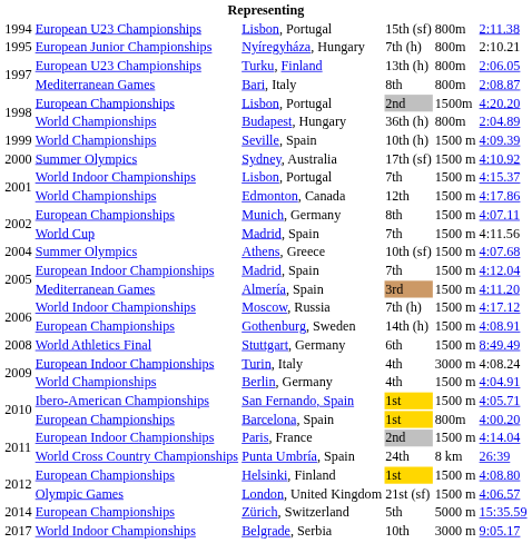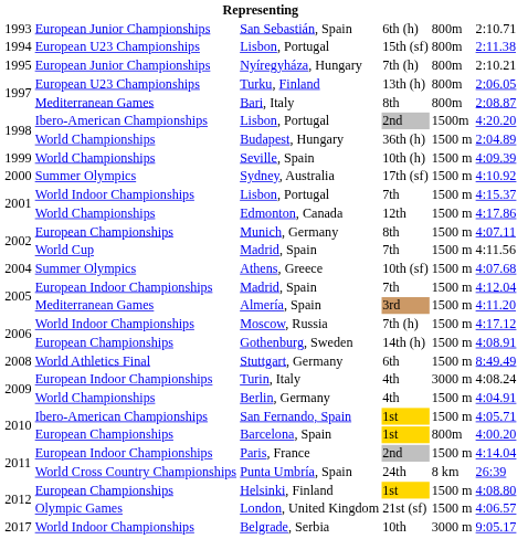 <table>
 <tr>
 <th colspan="6">Representing </th>
+</tr>
+<tr>
+<td>1993</td>
+<td><a href='#'>European Junior Championships</a></td>
+<td><a href='#'>San Sebastián</a>, Spain</td>
+<td>6th (h)</td>
+<td>800m</td>
+<td>2:10.71</td>
 </tr>
 <tr>
 <td>1994</td>
 <td><a href='#'>European U23 Championships</a></td>
 <td><a href='#'>Lisbon</a>, Portugal</td>
 <td>15th (sf)</td>
 <td>800m</td>
 <td><a href='#'>2:11.38</a></td>
 </tr>
 <tr>
 <td>1995</td>
 <td><a href='#'>European Junior Championships</a></td>
 <td><a href='#'>Nyíregyháza</a>, Hungary</td>
 <td>7th (h)</td>
 <td>800m</td>
 <td>2:10.21</td>
 </tr>
 <tr>
 <td rowspan=2>1997</td>
 <td><a href='#'>European U23 Championships</a></td>
 <td><a href='#'>Turku</a>, <a href='#'>Finland</a></td>
 <td>13th (h)</td>
 <td>800m</td>
 <td><a href='#'>2:06.05</a></td>
 </tr>
 <tr>
 <td><a href='#'>Mediterranean Games</a></td>
 <td><a href='#'>Bari</a>, Italy</td>
 <td>8th</td>
 <td>800m</td>
 <td><a href='#'>2:08.87</a></td>
 </tr>
 <tr>
 <td rowspan=2>1998</td>
-<td><a href='#'>European Championships</a></td>
+<td><a href='#'>Ibero-American Championships</a></td>
 <td><a href='#'>Lisbon</a>, Portugal</td>
 <td bgcolor="silver">2nd</td>
 <td>1500m</td>
 <td><a href='#'>4:20.20</a></td>
 </tr>
 <tr>
 <td><a href='#'>World Championships</a></td>
 <td><a href='#'>Budapest</a>, Hungary</td>
 <td>36th (h)</td>
-<td>800m</td>
+<td>1500 m</td>
 <td><a href='#'>2:04.89</a></td>
 </tr>
 <tr>
 <td>1999</td>
 <td><a href='#'>World Championships</a></td>
 <td><a href='#'>Seville</a>, Spain</td>
 <td>10th (h)</td>
 <td>1500 m</td>
 <td><a href='#'>4:09.39</a></td>
 </tr>
 <tr>
 <td>2000</td>
 <td><a href='#'>Summer Olympics</a></td>
 <td><a href='#'>Sydney</a>, Australia</td>
 <td>17th (sf)</td>
 <td>1500 m</td>
 <td><a href='#'>4:10.92</a></td>
 </tr>
 <tr>
 <td rowspan=2>2001</td>
 <td><a href='#'>World Indoor Championships</a></td>
 <td><a href='#'>Lisbon</a>, Portugal</td>
 <td>7th</td>
 <td>1500 m</td>
 <td><a href='#'>4:15.37</a></td>
 </tr>
 <tr>
 <td><a href='#'>World Championships</a></td>
 <td><a href='#'>Edmonton</a>, Canada</td>
 <td>12th</td>
 <td>1500 m</td>
 <td><a href='#'>4:17.86</a></td>
 </tr>
 <tr>
 <td rowspan=2>2002</td>
 <td><a href='#'>European Championships</a></td>
 <td><a href='#'>Munich</a>, Germany</td>
 <td>8th</td>
 <td>1500 m</td>
 <td><a href='#'>4:07.11</a></td>
 </tr>
 <tr>
 <td><a href='#'>World Cup</a></td>
 <td><a href='#'>Madrid</a>, Spain</td>
 <td>7th</td>
 <td>1500 m</td>
 <td>4:11.56</td>
 </tr>
 <tr>
 <td>2004</td>
 <td><a href='#'>Summer Olympics</a></td>
 <td><a href='#'>Athens</a>, Greece</td>
 <td>10th (sf)</td>
 <td>1500 m</td>
 <td><a href='#'>4:07.68</a></td>
 </tr>
 <tr>
 <td rowspan=2>2005</td>
 <td><a href='#'>European Indoor Championships</a></td>
 <td><a href='#'>Madrid</a>, Spain</td>
 <td>7th</td>
 <td>1500 m</td>
 <td><a href='#'>4:12.04</a></td>
 </tr>
 <tr>
 <td><a href='#'>Mediterranean Games</a></td>
 <td><a href='#'>Almería</a>, Spain</td>
 <td bgcolor=cc9966>3rd</td>
 <td>1500 m</td>
 <td><a href='#'>4:11.20</a></td>
 </tr>
 <tr>
 <td rowspan=2>2006</td>
 <td><a href='#'>World Indoor Championships</a></td>
 <td><a href='#'>Moscow</a>, Russia</td>
 <td>7th (h)</td>
 <td>1500 m</td>
 <td><a href='#'>4:17.12</a></td>
 </tr>
 <tr>
 <td><a href='#'>European Championships</a></td>
 <td><a href='#'>Gothenburg</a>, Sweden</td>
 <td>14th (h)</td>
 <td>1500 m</td>
 <td><a href='#'>4:08.91</a></td>
 </tr>
 <tr>
 <td>2008</td>
 <td><a href='#'>World Athletics Final</a></td>
 <td><a href='#'>Stuttgart</a>, Germany</td>
 <td>6th</td>
 <td>1500 m</td>
 <td><a href='#'>8:49.49</a></td>
 </tr>
 <tr>
 <td rowspan=2>2009</td>
 <td><a href='#'>European Indoor Championships</a></td>
 <td><a href='#'>Turin</a>, Italy</td>
 <td>4th</td>
 <td>3000 m</td>
 <td>4:08.24</td>
 </tr>
 <tr>
 <td><a href='#'>World Championships</a></td>
 <td><a href='#'>Berlin</a>, Germany</td>
 <td>4th</td>
 <td>1500 m</td>
 <td><a href='#'>4:04.91</a></td>
 </tr>
 <tr>
 <td rowspan=2>2010</td>
 <td><a href='#'>Ibero-American Championships</a></td>
 <td><a href='#'>San Fernando, Spain</a></td>
 <td bgcolor="gold">1st</td>
 <td>1500 m</td>
 <td><a href='#'>4:05.71</a></td>
 </tr>
 <tr>
 <td><a href='#'>European Championships</a></td>
 <td><a href='#'>Barcelona</a>, Spain</td>
 <td bgcolor="gold">1st</td>
 <td>800m</td>
 <td><a href='#'>4:00.20</a></td>
 </tr>
 <tr>
 <td rowspan=2>2011</td>
 <td><a href='#'>European Indoor Championships</a></td>
 <td><a href='#'>Paris</a>, France</td>
 <td bgcolor="silver">2nd</td>
 <td>1500 m</td>
 <td><a href='#'>4:14.04</a></td>
 </tr>
 <tr>
 <td><a href='#'>World Cross Country Championships</a></td>
 <td><a href='#'>Punta Umbría</a>, Spain</td>
 <td>24th</td>
 <td>8 km</td>
 <td><a href='#'>26:39</a></td>
 </tr>
 <tr>
 <td Rowspan=2>2012</td>
 <td><a href='#'>European Championships</a></td>
 <td><a href='#'>Helsinki</a>, Finland</td>
 <td bgcolor="gold">1st</td>
 <td>1500 m</td>
 <td><a href='#'>4:08.80</a></td>
 </tr>
 <tr>
 <td><a href='#'>Olympic Games</a></td>
 <td><a href='#'>London</a>, United Kingdom</td>
 <td>21st (sf)</td>
 <td>1500 m</td>
 <td><a href='#'>4:06.57</a></td>
 </tr>
 <tr>
-<td>2014</td>
-<td><a href='#'>European Championships</a></td>
-<td><a href='#'>Zürich</a>, Switzerland</td>
-<td>5th</td>
-<td>5000 m</td>
-<td><a href='#'>15:35.59</a></td>
-</tr>
-<tr>
 <td>2017</td>
 <td><a href='#'>World Indoor Championships</a></td>
 <td><a href='#'>Belgrade</a>, Serbia</td>
 <td>10th</td>
 <td>3000 m</td>
 <td><a href='#'>9:05.17</a></td>
 </tr>
 </table>
